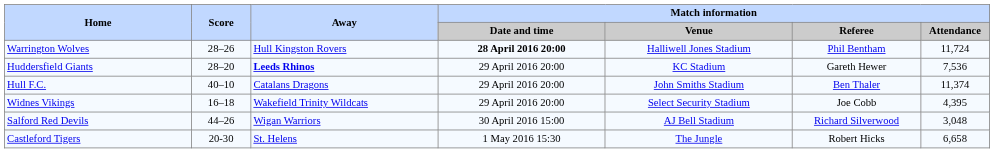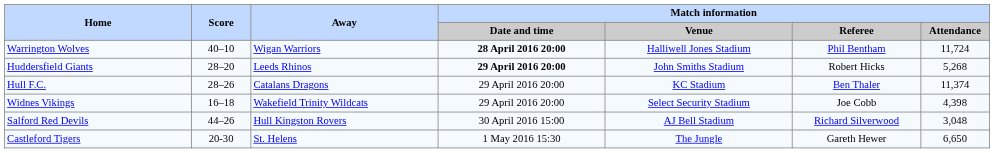 <table border=1 style="border-collapse:collapse; font-size:85%; text-align:center;" cellpadding=3 cellspacing=0 width=100%>
 <tr bgcolor=#C1D8FF>
 <th rowspan=2 width=19%>Home</th>
 <th rowspan=2 width=6%>Score</th>
 <th rowspan=2 width=19%>Away</th>
 <th colspan=6>Match information</th>
 </tr>
 <tr bgcolor=#CCCCCC>
 <th width=17%>Date and time</th>
 <th width=19%>Venue</th>
 <th width=13%>Referee</th>
 <th width=7%>Attendance</th>
 </tr>
 <tr bgcolor=#F5FAFF>
 <td align=left> <a href='#'>Warrington Wolves</a></td>
-<td>28–26</td>
-<td align=left> <a href='#'>Hull Kingston Rovers</a></td>
+<td>40–10</td>
+<td align=left> <a href='#'>Wigan Warriors</a></td>
 <td><strong>28 April 2016 20:00</strong></td>
 <td><a href='#'>Halliwell Jones Stadium</a></td>
 <td><a href='#'>Phil Bentham</a></td>
 <td>11,724</td>
 </tr>
 <tr bgcolor=#F5FAFF>
 <td align=left> <a href='#'>Huddersfield Giants</a></td>
 <td>28–20</td>
-<td align=left><strong> <a href='#'>Leeds Rhinos</a></strong></td>
-<td>29 April 2016 20:00</td>
-<td><a href='#'>KC Stadium</a></td>
-<td>Gareth Hewer</td>
-<td>7,536</td>
+<td align=left> <a href='#'>Leeds Rhinos</a></td>
+<td><strong>29 April 2016 20:00</strong></td>
+<td><a href='#'>John Smiths Stadium</a></td>
+<td>Robert Hicks</td>
+<td>5,268</td>
 </tr>
 <tr bgcolor=#F5FAFF>
 <td align=left> <a href='#'>Hull F.C.</a></td>
-<td>40–10</td>
+<td>28–26</td>
 <td align=left> <a href='#'>Catalans Dragons</a></td>
 <td>29 April 2016 20:00</td>
-<td><a href='#'>John Smiths Stadium</a></td>
+<td><a href='#'>KC Stadium</a></td>
 <td><a href='#'>Ben Thaler</a></td>
 <td>11,374</td>
 </tr>
 <tr bgcolor=#F5FAFF>
 <td align=left> <a href='#'>Widnes Vikings</a></td>
 <td>16–18</td>
 <td align=left> <a href='#'>Wakefield Trinity Wildcats</a></td>
 <td>29 April 2016 20:00</td>
 <td><a href='#'>Select Security Stadium</a></td>
 <td>Joe Cobb</td>
-<td>4,395</td>
+<td>4,398</td>
 </tr>
 <tr bgcolor=#F5FAFF>
 <td align=left> <a href='#'>Salford Red Devils</a></td>
 <td>44–26</td>
-<td align=left> <a href='#'>Wigan Warriors</a></td>
+<td align=left> <a href='#'>Hull Kingston Rovers</a></td>
 <td>30 April 2016 15:00</td>
 <td><a href='#'>AJ Bell Stadium</a></td>
 <td><a href='#'>Richard Silverwood</a></td>
 <td>3,048</td>
 </tr>
 <tr bgcolor=#F5FAFF>
 <td align=left> <a href='#'>Castleford Tigers</a></td>
 <td>20-30</td>
 <td align=left> <a href='#'>St. Helens</a></td>
 <td>1 May 2016 15:30</td>
 <td><a href='#'>The Jungle</a></td>
-<td>Robert Hicks</td>
-<td>6,658</td>
+<td>Gareth Hewer</td>
+<td>6,650</td>
 </tr>
 </table>
